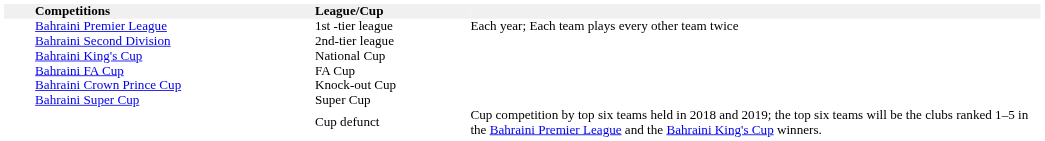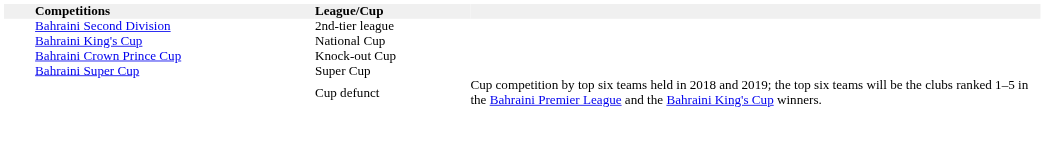 <table width="100%" cellspacing="0" cellpadding="0">
 <tr bgcolor="F0F0F0">
 <th width="3%" align="left"></th>
 <th width="27%" align="left">Competitions</th>
 <th width="15%" align="left">League/Cup</th>
 <th width="55%" align="left"></th>
-</tr>
-<tr>
-<td></td>
-<td><a href='#'>Bahraini Premier League</a></td>
-<td>1st -tier league</td>
-<td>Each year; Each team plays every other team twice</td>
 </tr>
 <tr>
 <td></td>
 <td><a href='#'>Bahraini Second Division</a></td>
 <td>2nd-tier league</td>
 </tr>
 <tr>
 <td></td>
 <td><a href='#'>Bahraini King's Cup</a></td>
 <td>National Cup</td>
-<td></td>
-</tr>
-<tr>
-<td></td>
-<td><a href='#'>Bahraini FA Cup</a></td>
-<td>FA Cup</td>
 <td></td>
 </tr>
 <tr>
 <td></td>
 <td><a href='#'>Bahraini Crown Prince Cup</a></td>
 <td>Knock-out Cup</td>
 <td></td>
 </tr>
 <tr>
 <td></td>
 <td><a href='#'>Bahraini Super Cup</a></td>
 <td>Super Cup</td>
 <td></td>
 </tr>
 <tr>
 <td></td>
 <td></td>
 <td>Cup defunct</td>
 <td>Cup competition by top six teams held in 2018 and 2019; the top six teams will be the clubs ranked 1–5 in the <a href='#'>Bahraini Premier League</a> and the <a href='#'>Bahraini King's Cup</a> winners.</td>
 </tr>
 <tr>
 </tr>
 </table>
